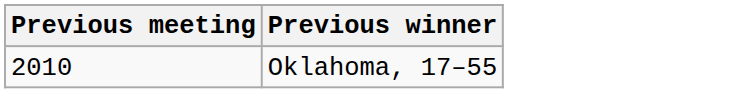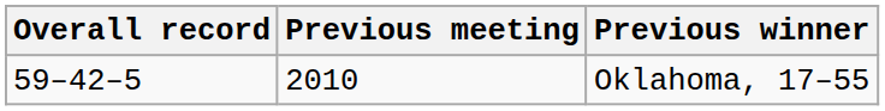 <table class="wikitable">
 <tr>
+<th>Overall record</th>
 <th>Previous meeting</th>
 <th>Previous winner</th>
 </tr>
 <tr>
+<td>59–42–5</td>
 <td>2010</td>
 <td>Oklahoma, 17–55</td>
 </tr>
 </table>
